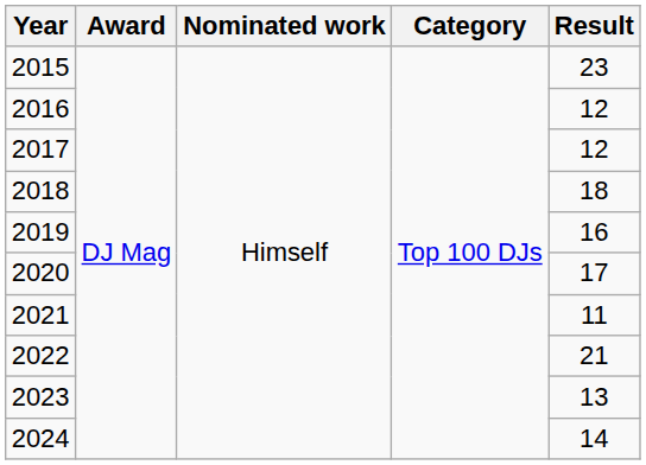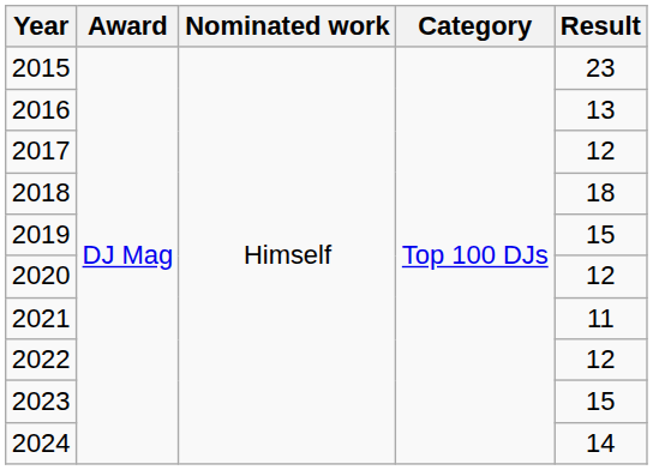 <table class="wikitable plainrowheaders" style="text-align:center;">
 <tr>
 <th>Year</th>
 <th>Award</th>
 <th>Nominated work</th>
 <th>Category</th>
 <th>Result</th>
 </tr>
 <tr>
 <td>2015</td>
 <td rowspan="10"><a href='#'>DJ Mag</a></td>
 <td rowspan="10">Himself</td>
 <td rowspan="10"><a href='#'>Top 100 DJs</a></td>
 <td>23 </td>
 </tr>
 <tr>
 <td>2016</td>
-<td>12 </td>
+<td>13 </td>
 </tr>
 <tr>
 <td>2017</td>
 <td>12 </td>
 </tr>
 <tr>
 <td>2018</td>
 <td>18 </td>
 </tr>
 <tr>
 <td>2019</td>
-<td>16 </td>
+<td>15 </td>
 </tr>
 <tr>
 <td>2020</td>
-<td>17 </td>
+<td>12 </td>
 </tr>
 <tr>
 <td>2021</td>
 <td>11 </td>
 </tr>
 <tr>
 <td>2022</td>
-<td>21 </td>
+<td>12 </td>
 </tr>
 <tr>
 <td>2023</td>
-<td>13 </td>
+<td>15 </td>
 </tr>
 <tr>
 <td>2024</td>
 <td>14 </td>
 </tr>
 </table>
